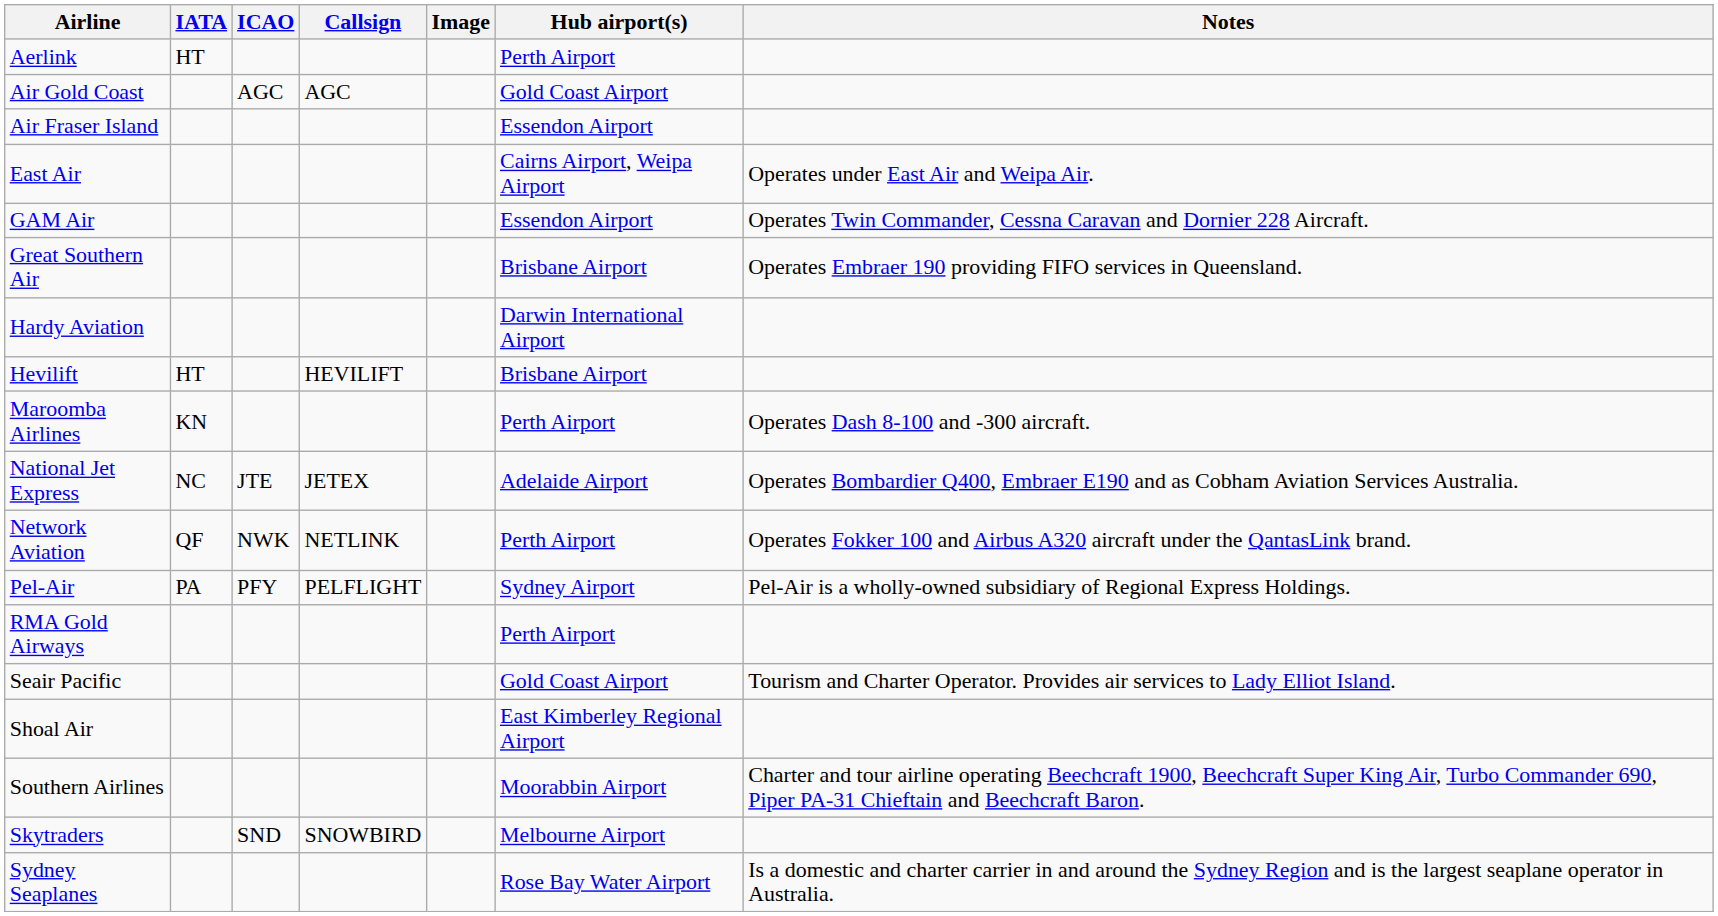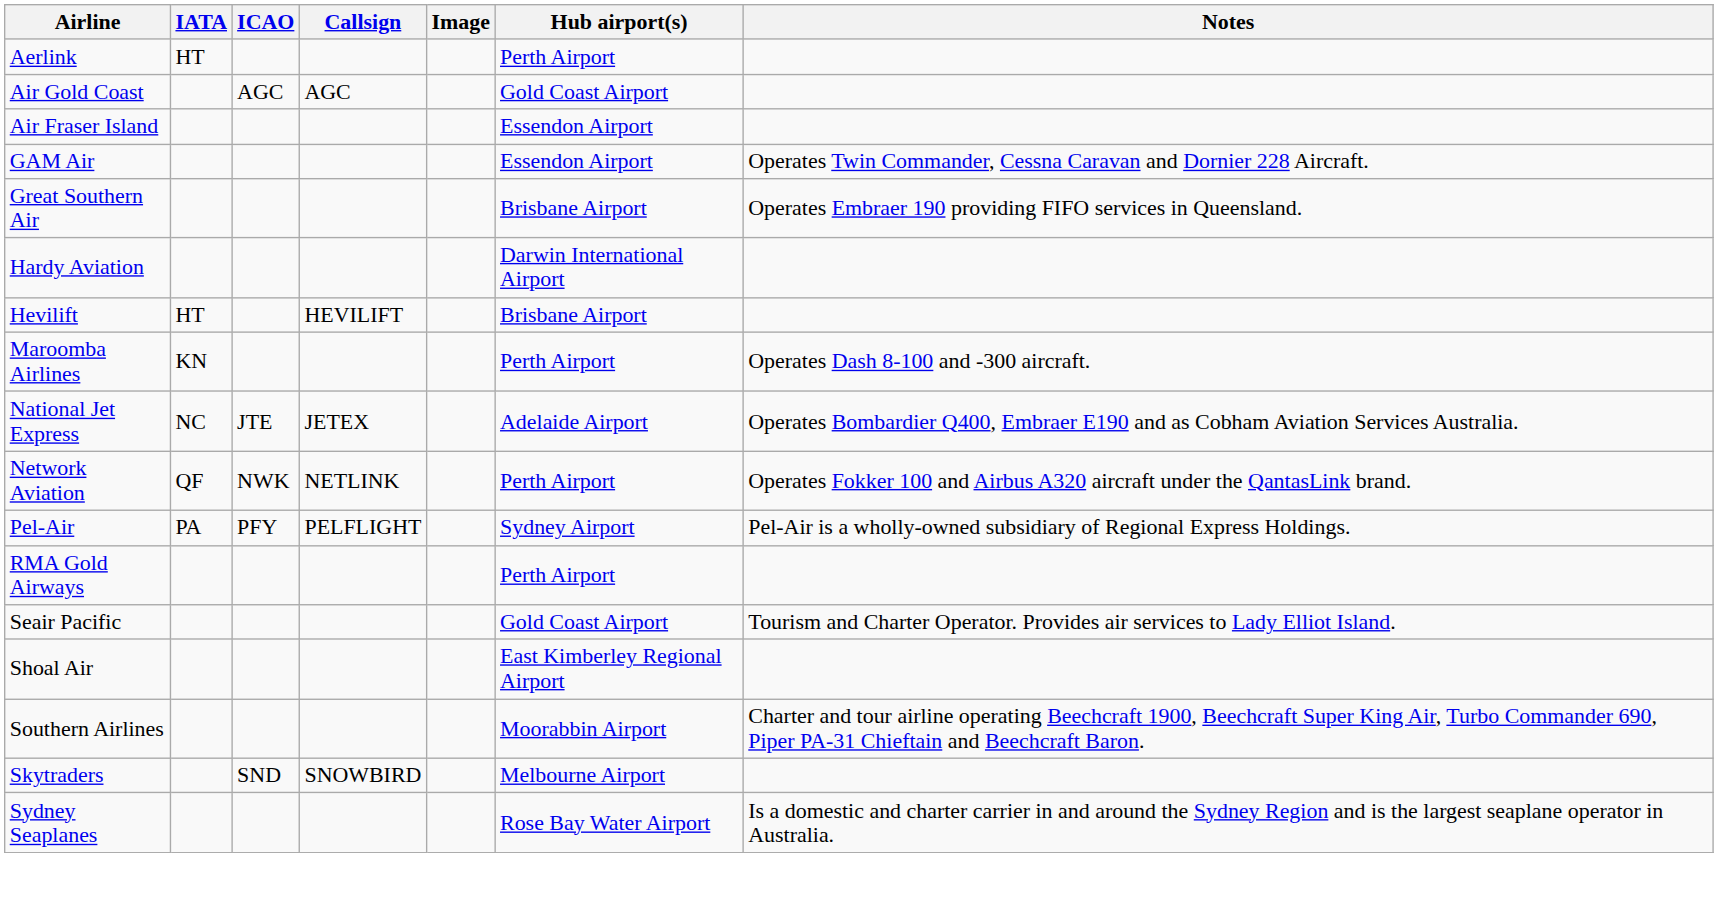 <table class="wikitable">
 <tr>
 <th>Airline</th>
 <th><a href='#'>IATA</a></th>
 <th><a href='#'>ICAO</a></th>
 <th><a href='#'>Callsign</a></th>
 <th>Image</th>
 <th>Hub airport(s)</th>
 <th>Notes</th>
 </tr>
 <tr>
 <td><a href='#'>Aerlink</a></td>
 <td>HT</td>
 <td></td>
 <td></td>
 <td></td>
 <td><a href='#'>Perth Airport</a></td>
 <td></td>
 </tr>
 <tr>
 <td><a href='#'>Air Gold Coast</a></td>
 <td></td>
 <td>AGC</td>
 <td>AGC</td>
 <td></td>
 <td><a href='#'>Gold Coast Airport</a></td>
 <td></td>
 </tr>
 <tr>
 <td><a href='#'>Air Fraser Island</a></td>
 <td></td>
 <td></td>
 <td></td>
 <td></td>
 <td><a href='#'>Essendon Airport</a></td>
 <td></td>
-</tr>
-<tr>
-<td><a href='#'>East Air</a></td>
-<td></td>
-<td></td>
-<td></td>
-<td></td>
-<td><a href='#'>Cairns Airport</a>, <a href='#'>Weipa Airport</a></td>
-<td>Operates under <a href='#'>East Air</a> and <a href='#'>Weipa Air</a>.</td>
 </tr>
 <tr>
 <td><a href='#'>GAM Air</a></td>
 <td></td>
 <td></td>
 <td></td>
 <td></td>
 <td><a href='#'>Essendon Airport</a></td>
 <td>Operates <a href='#'>Twin Commander</a>, <a href='#'>Cessna Caravan</a> and <a href='#'>Dornier 228</a> Aircraft.</td>
 </tr>
 <tr>
 <td><a href='#'>Great Southern Air</a></td>
 <td></td>
 <td></td>
 <td></td>
 <td></td>
 <td><a href='#'>Brisbane Airport</a></td>
 <td>Operates <a href='#'>Embraer 190</a> providing FIFO services in Queensland.</td>
 </tr>
 <tr>
 <td><a href='#'>Hardy Aviation</a></td>
 <td></td>
 <td></td>
 <td></td>
 <td></td>
 <td><a href='#'>Darwin International Airport</a></td>
 <td></td>
 </tr>
 <tr>
 <td><a href='#'>Hevilift</a></td>
 <td>HT</td>
 <td></td>
 <td>HEVILIFT</td>
 <td></td>
 <td><a href='#'>Brisbane Airport</a></td>
 <td></td>
 </tr>
 <tr>
 <td><a href='#'>Maroomba Airlines</a></td>
 <td>KN</td>
 <td></td>
 <td></td>
 <td></td>
 <td><a href='#'>Perth Airport</a></td>
 <td>Operates <a href='#'>Dash 8-100</a> and -300 aircraft.</td>
 </tr>
 <tr>
 <td><a href='#'>National Jet Express</a></td>
 <td>NC</td>
 <td>JTE</td>
 <td>JETEX</td>
 <td></td>
 <td><a href='#'>Adelaide Airport</a></td>
 <td>Operates <a href='#'>Bombardier Q400</a>, <a href='#'>Embraer E190</a> and  as Cobham Aviation Services Australia.</td>
 </tr>
 <tr>
 <td><a href='#'>Network Aviation</a></td>
 <td>QF</td>
 <td>NWK</td>
 <td>NETLINK</td>
 <td></td>
 <td><a href='#'>Perth Airport</a></td>
 <td>Operates <a href='#'>Fokker 100</a> and <a href='#'>Airbus A320</a> aircraft under the <a href='#'>QantasLink</a> brand.</td>
 </tr>
 <tr>
 <td><a href='#'>Pel-Air</a></td>
 <td>PA</td>
 <td>PFY</td>
 <td>PELFLIGHT</td>
 <td></td>
 <td><a href='#'>Sydney Airport</a></td>
 <td>Pel-Air is a wholly-owned subsidiary of Regional Express Holdings.</td>
 </tr>
 <tr>
 <td><a href='#'>RMA Gold Airways</a></td>
 <td></td>
 <td></td>
 <td></td>
 <td></td>
 <td><a href='#'>Perth Airport</a></td>
 <td></td>
 </tr>
 <tr>
 <td>Seair Pacific</td>
 <td></td>
 <td></td>
 <td></td>
 <td></td>
 <td><a href='#'>Gold Coast Airport</a></td>
 <td>Tourism and Charter Operator.  Provides air services to <a href='#'>Lady Elliot Island</a>.</td>
 </tr>
 <tr>
 <td>Shoal Air</td>
 <td></td>
 <td></td>
 <td></td>
 <td></td>
 <td><a href='#'>East Kimberley Regional Airport</a></td>
 <td></td>
 </tr>
 <tr>
 <td>Southern Airlines</td>
 <td></td>
 <td></td>
 <td></td>
 <td></td>
 <td><a href='#'>Moorabbin Airport</a></td>
 <td>Charter and tour airline operating <a href='#'>Beechcraft 1900</a>, <a href='#'>Beechcraft Super King Air</a>, <a href='#'>Turbo Commander 690</a>, <a href='#'>Piper PA-31 Chieftain</a> and <a href='#'>Beechcraft Baron</a>.</td>
 </tr>
 <tr>
 <td><a href='#'>Skytraders</a></td>
 <td></td>
 <td>SND</td>
 <td>SNOWBIRD</td>
 <td></td>
 <td><a href='#'>Melbourne Airport</a></td>
 <td></td>
 </tr>
 <tr>
 <td><a href='#'>Sydney Seaplanes</a></td>
 <td></td>
 <td></td>
 <td></td>
 <td></td>
 <td><a href='#'>Rose Bay Water Airport</a></td>
 <td>Is a domestic and charter carrier in and around the <a href='#'>Sydney Region</a> and is the largest seaplane operator in Australia.</td>
 </tr>
 </table>
